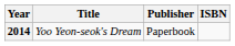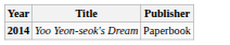 <table class="wikitable plainrowheaders">
 <tr>
 <th scope="col">Year</th>
 <th scope="col">Title</th>
 <th>Publisher</th>
-<th>ISBN</th>
 </tr>
 <tr>
 <th scope="row">2014</th>
 <td><em>Yoo Yeon-seok's Dream</em></td>
 <td>Paperbook</td>
-<td></td>
 </tr>
 </table>
